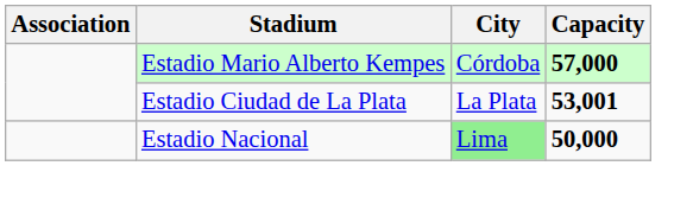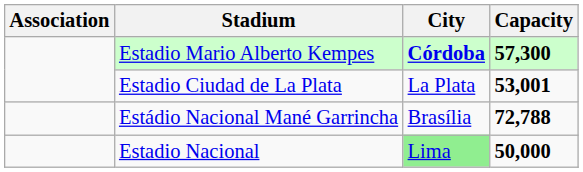 <table class="wikitable">
 <tr>
 <th>Association</th>
 <th>Stadium</th>
 <th>City</th>
 <th>Capacity</th>
 </tr>
 <tr>
 <td rowspan="2"></td>
 <td bgcolor=#ccffcc><a href='#'>Estadio Mario Alberto Kempes</a></td>
-<td bgcolor=#ccffcc><a href='#'>Córdoba</a></td>
-<td bgcolor=#ccffcc><strong>57,000</strong></td>
+<td bgcolor=#ccffcc><strong><a href='#'>Córdoba</a></strong></td>
+<td bgcolor=#ccffcc><strong>57,300</strong></td>
 </tr>
 <tr>
 <td><a href='#'>Estadio Ciudad de La Plata</a></td>
 <td><a href='#'>La Plata</a></td>
 <td><strong>53,001</strong></td>
 </tr>
 <tr>
 <td></td>
+<td><a href='#'>Estádio Nacional Mané Garrincha</a></td>
+<td><a href='#'>Brasília</a></td>
+<td><strong>72,788</strong></td>
+</tr>
+<tr>
+<td></td>
 <td><a href='#'>Estadio Nacional</a></td>
 <td style="background: lightgreen;"><a href='#'>Lima</a></td>
 <td><strong>50,000</strong></td>
 </tr>
 </table>
